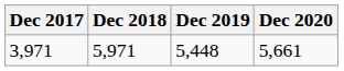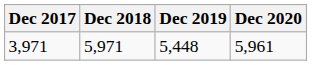 <table class="wikitable">
 <tr>
 <th>Dec 2017</th>
 <th>Dec 2018</th>
 <th>Dec 2019</th>
 <th>Dec 2020</th>
 </tr>
 <tr>
 <td>3,971</td>
 <td>5,971</td>
 <td>5,448</td>
-<td>5,661</td>
+<td>5,961</td>
 </tr>
 </table>
